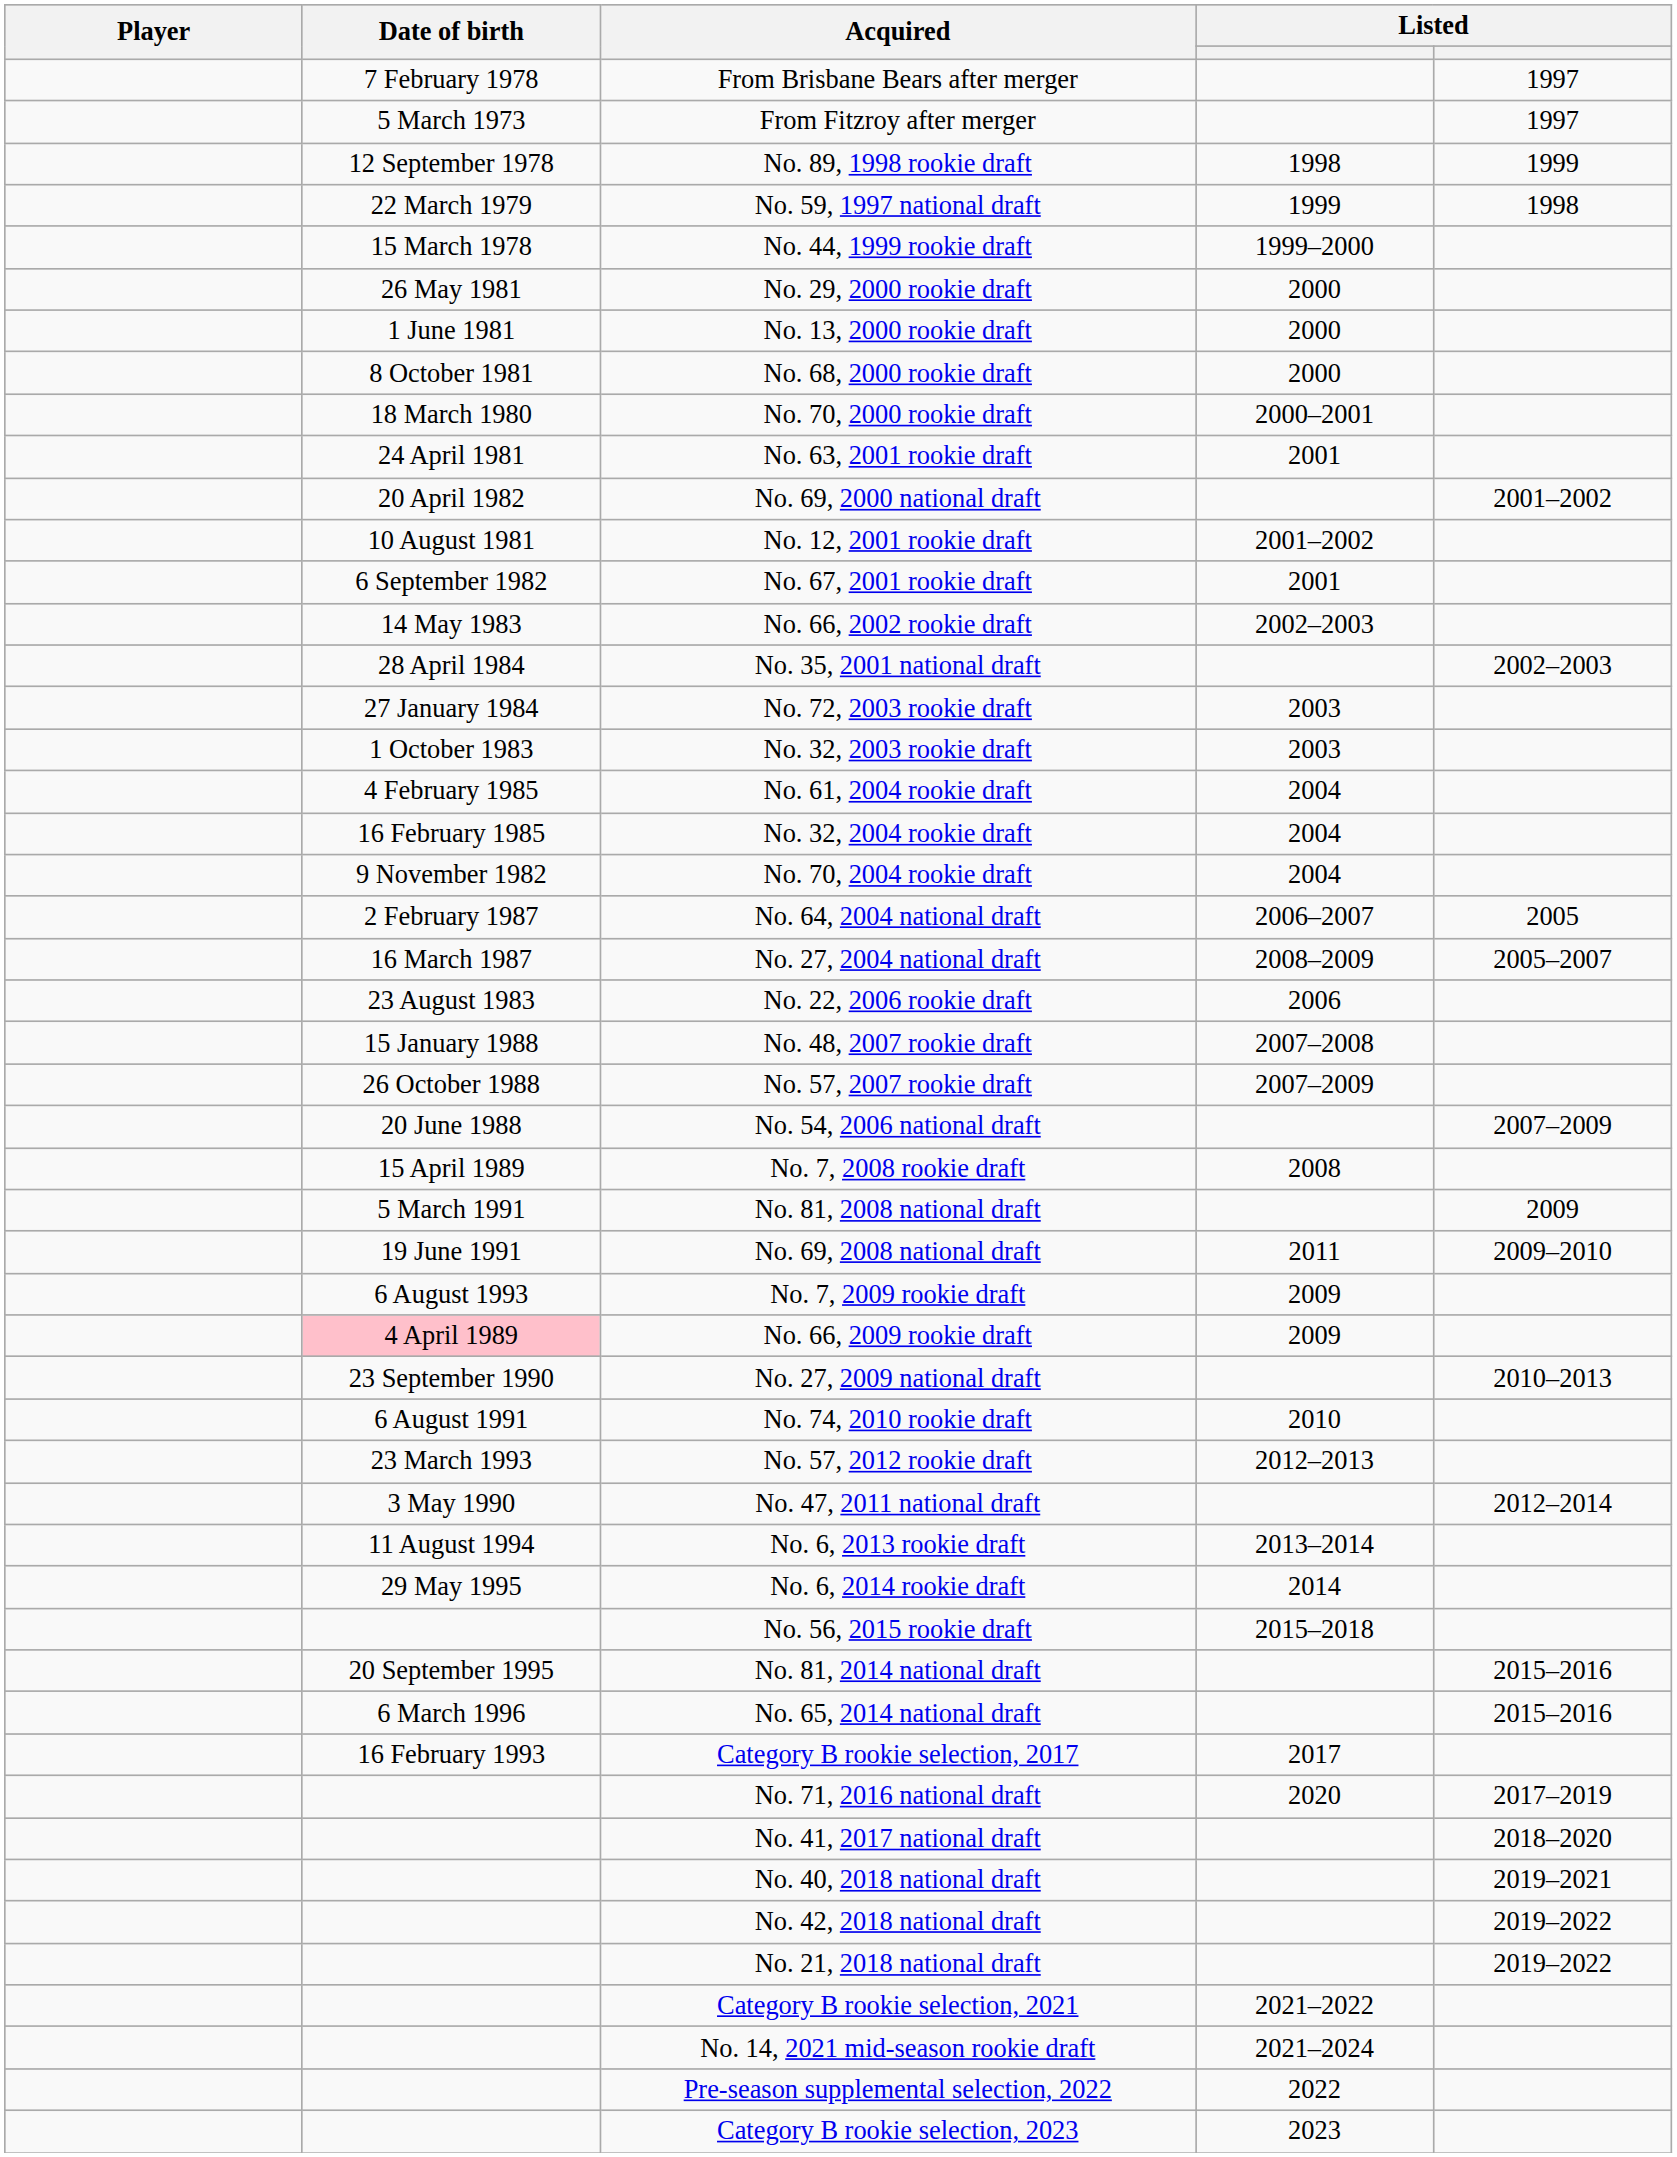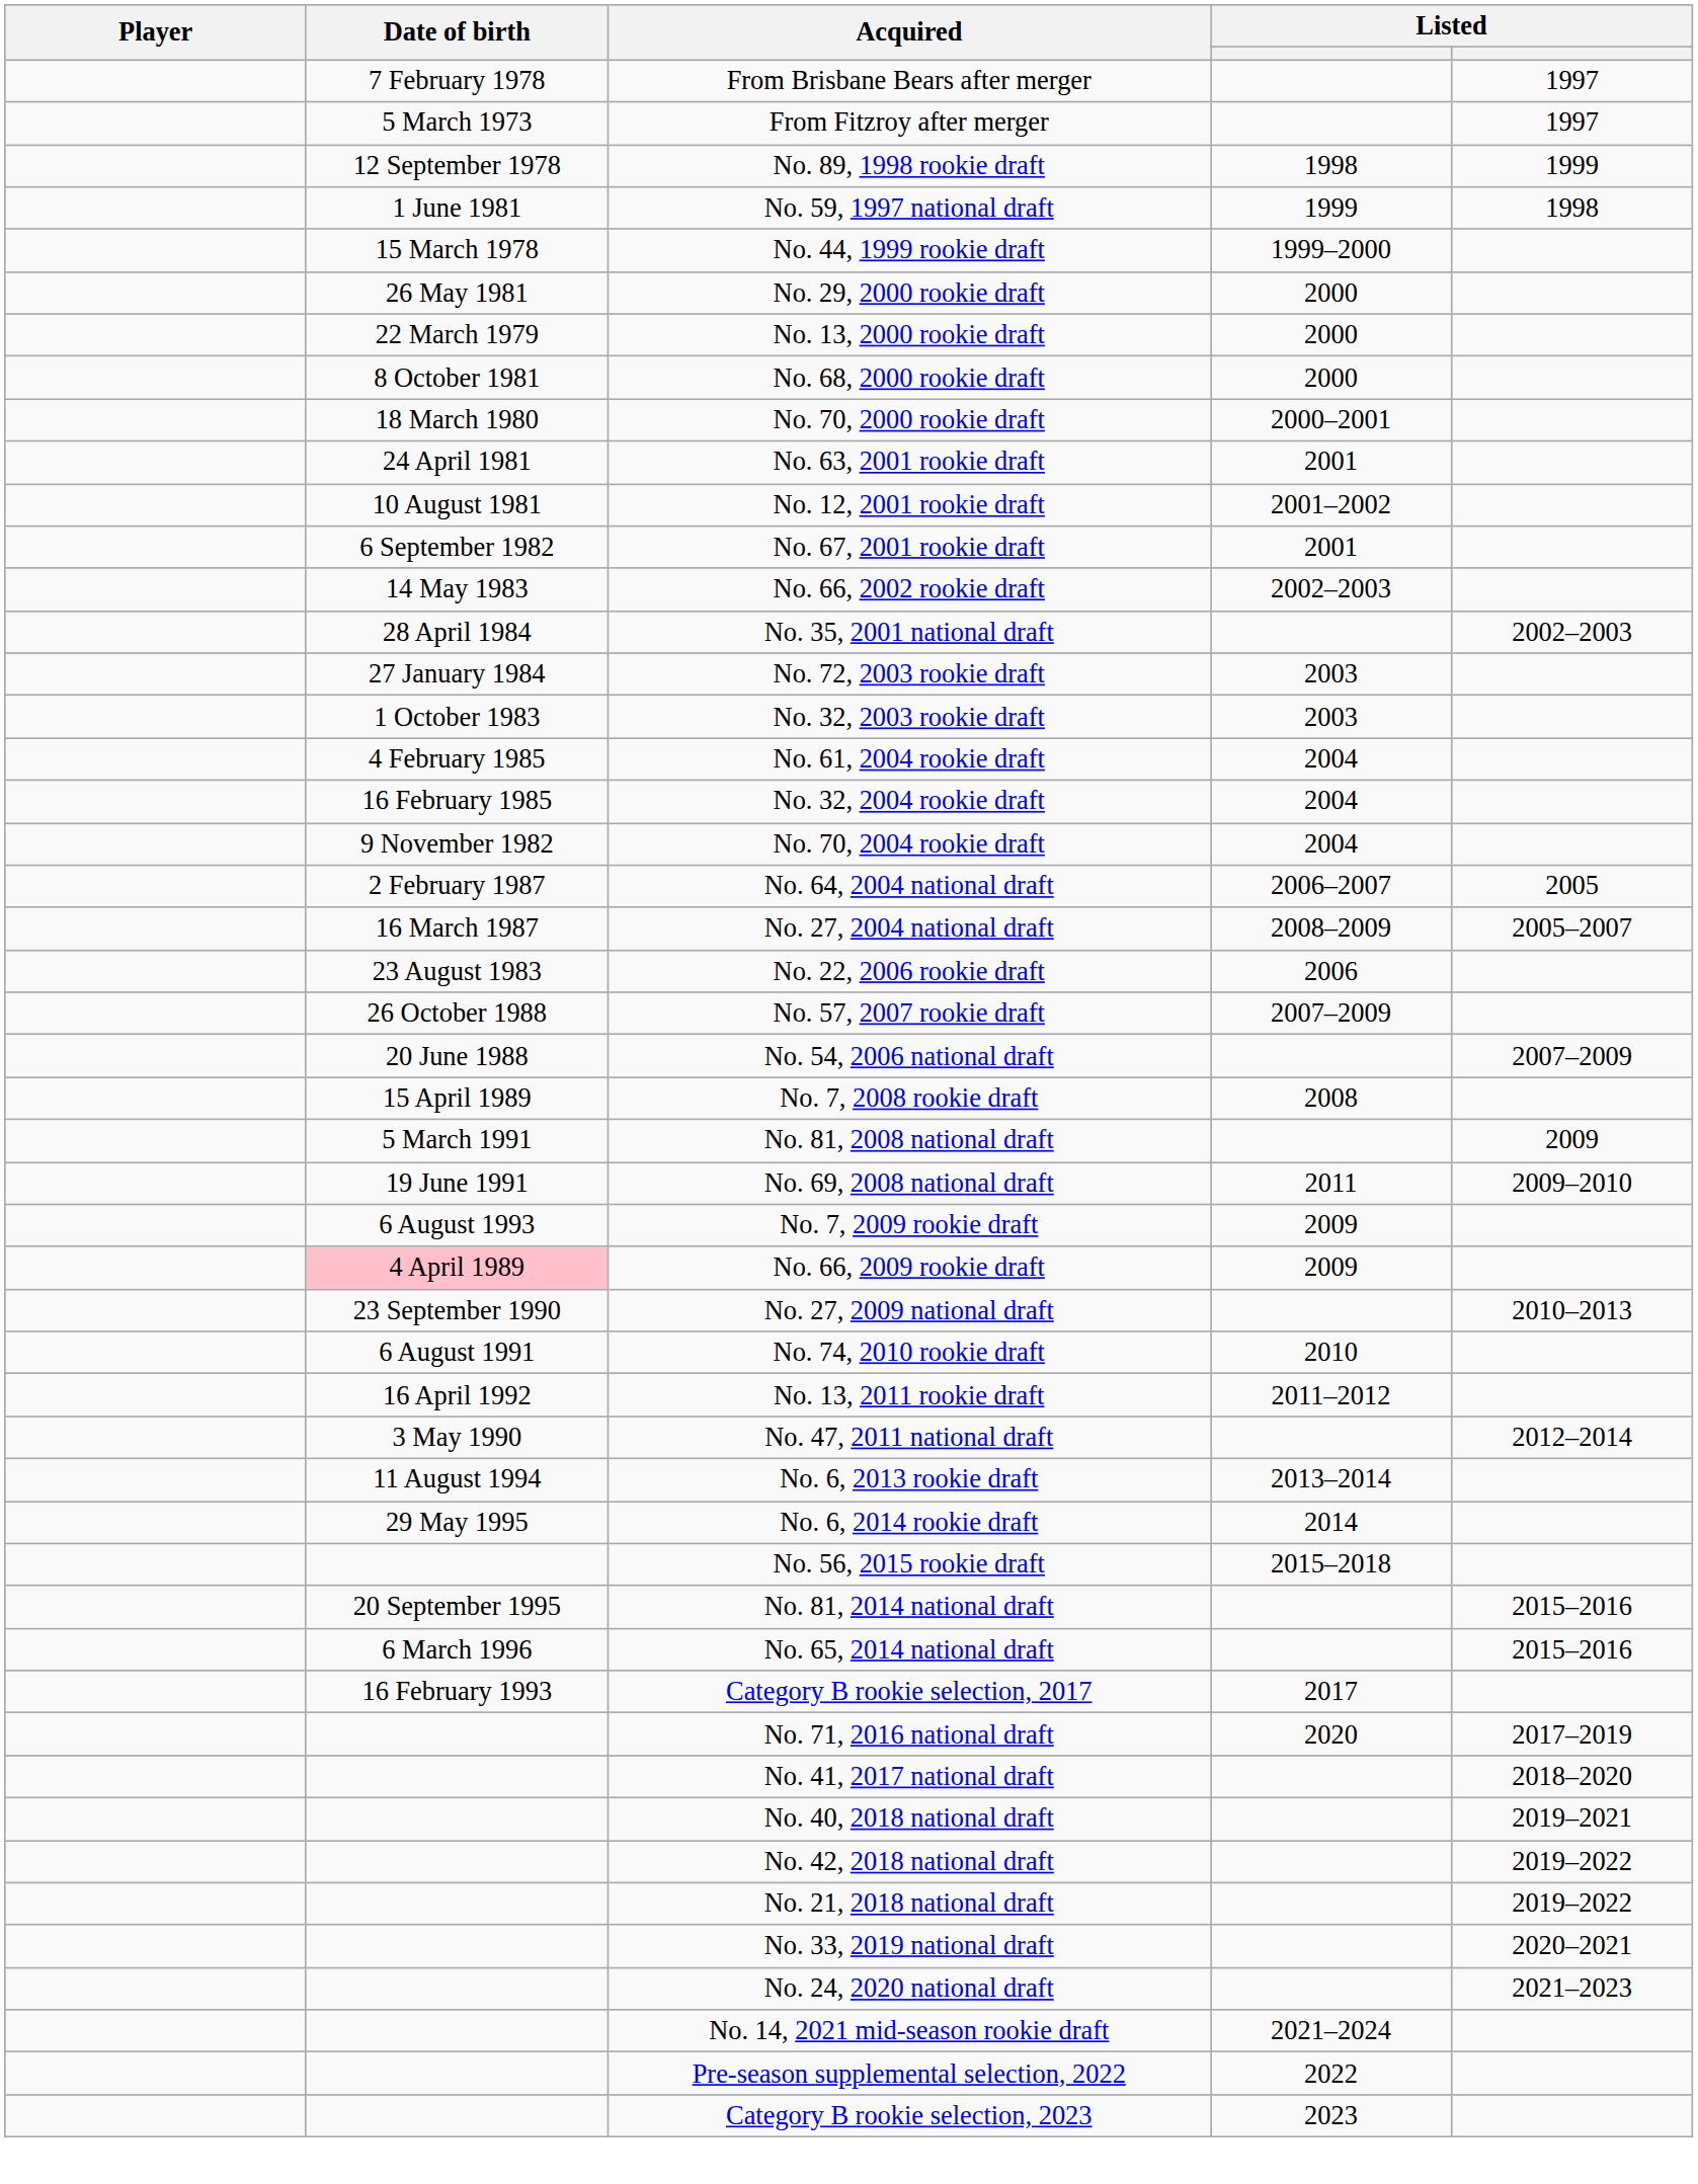 <table class="wikitable sortable" style="text-align:center; width:80%;">
 <tr>
 <th rowspan="2" style="width:10%">Player</th>
 <th rowspan="2" style="width:10%">Date of birth</th>
 <th rowspan="2" style="width:20%">Acquired</th>
 <th colspan="2" style="width:10%">Listed</th>
 </tr>
 <tr>
 <th width=8%></th>
 <th width=8%></th>
 </tr>
 <tr>
 <td style="text-align:left"></td>
 <td>7 February 1978</td>
 <td>From Brisbane Bears after merger</td>
 <td></td>
 <td>1997</td>
 </tr>
 <tr>
 <td style="text-align:left"></td>
 <td>5 March 1973</td>
 <td>From Fitzroy after merger</td>
 <td></td>
 <td>1997</td>
 </tr>
 <tr>
 <td style="text-align:left"></td>
 <td>12 September 1978</td>
 <td>No. 89, <a href='#'>1998 rookie draft</a></td>
 <td>1998</td>
 <td>1999</td>
 </tr>
 <tr>
 <td style="text-align:left"></td>
-<td>22 March 1979</td>
+<td>1 June 1981</td>
 <td>No. 59, <a href='#'>1997 national draft</a></td>
 <td>1999</td>
 <td>1998</td>
 </tr>
 <tr>
 <td style="text-align:left"></td>
 <td>15 March 1978</td>
 <td>No. 44, <a href='#'>1999 rookie draft</a></td>
 <td>1999–2000</td>
 <td></td>
 </tr>
 <tr>
 <td style="text-align:left"></td>
 <td>26 May 1981</td>
 <td>No. 29, <a href='#'>2000 rookie draft</a></td>
 <td>2000</td>
 <td></td>
 </tr>
 <tr>
 <td style="text-align:left"></td>
-<td>1 June 1981</td>
+<td>22 March 1979</td>
 <td>No. 13, <a href='#'>2000 rookie draft</a></td>
 <td>2000</td>
 <td></td>
 </tr>
 <tr>
 <td style="text-align:left"></td>
 <td>8 October 1981</td>
 <td>No. 68, <a href='#'>2000 rookie draft</a></td>
 <td>2000</td>
 <td></td>
 </tr>
 <tr>
 <td style="text-align:left"></td>
 <td>18 March 1980</td>
 <td>No. 70, <a href='#'>2000 rookie draft</a></td>
 <td>2000–2001</td>
 <td></td>
 </tr>
 <tr>
 <td style="text-align:left"></td>
 <td>24 April 1981</td>
 <td>No. 63, <a href='#'>2001 rookie draft</a></td>
 <td>2001</td>
 <td></td>
-</tr>
-<tr>
-<td style="text-align:left"></td>
-<td>20 April 1982</td>
-<td>No. 69, <a href='#'>2000 national draft</a></td>
-<td></td>
-<td>2001–2002</td>
 </tr>
 <tr>
 <td style="text-align:left"></td>
 <td>10 August 1981</td>
 <td>No. 12, <a href='#'>2001 rookie draft</a></td>
 <td>2001–2002</td>
 <td></td>
 </tr>
 <tr>
 <td style="text-align:left"></td>
 <td>6 September 1982</td>
 <td>No. 67, <a href='#'>2001 rookie draft</a></td>
 <td>2001</td>
 <td></td>
 </tr>
 <tr>
 <td style="text-align:left"></td>
 <td>14 May 1983</td>
 <td>No. 66, <a href='#'>2002 rookie draft</a></td>
 <td>2002–2003</td>
 <td></td>
 </tr>
 <tr>
 <td style="text-align:left"></td>
 <td>28 April 1984</td>
 <td>No. 35, <a href='#'>2001 national draft</a></td>
 <td></td>
 <td>2002–2003</td>
 </tr>
 <tr>
 <td style="text-align:left"></td>
 <td>27 January 1984</td>
 <td>No. 72, <a href='#'>2003 rookie draft</a></td>
 <td>2003</td>
 <td></td>
 </tr>
 <tr>
 <td style="text-align:left"></td>
 <td>1 October 1983</td>
 <td>No. 32, <a href='#'>2003 rookie draft</a></td>
 <td>2003</td>
 <td></td>
 </tr>
 <tr>
 <td style="text-align:left"></td>
 <td>4 February 1985</td>
 <td>No. 61, <a href='#'>2004 rookie draft</a></td>
 <td>2004</td>
 <td></td>
 </tr>
 <tr>
 <td style="text-align:left"></td>
 <td>16 February 1985</td>
 <td>No. 32, <a href='#'>2004 rookie draft</a></td>
 <td>2004</td>
 <td></td>
 </tr>
 <tr>
 <td style="text-align:left"></td>
 <td>9 November 1982</td>
 <td>No. 70, <a href='#'>2004 rookie draft</a></td>
 <td>2004</td>
 <td></td>
 </tr>
 <tr>
 <td style="text-align:left"></td>
 <td>2 February 1987</td>
 <td>No. 64, <a href='#'>2004 national draft</a></td>
 <td>2006–2007</td>
 <td>2005</td>
 </tr>
 <tr>
 <td style="text-align:left"></td>
 <td>16 March 1987</td>
 <td>No. 27, <a href='#'>2004 national draft</a></td>
 <td>2008–2009</td>
 <td>2005–2007</td>
 </tr>
 <tr>
 <td style="text-align:left"></td>
 <td>23 August 1983</td>
 <td>No. 22, <a href='#'>2006 rookie draft</a></td>
 <td>2006</td>
 <td></td>
 </tr>
 <tr>
 <td style="text-align:left"></td>
-<td>15 January 1988</td>
-<td>No. 48, <a href='#'>2007 rookie draft</a></td>
-<td>2007–2008</td>
-<td></td>
-</tr>
-<tr>
-<td style="text-align:left"></td>
 <td>26 October 1988</td>
 <td>No. 57, <a href='#'>2007 rookie draft</a></td>
 <td>2007–2009</td>
 <td></td>
 </tr>
 <tr>
 <td style="text-align:left"></td>
 <td>20 June 1988</td>
 <td>No. 54, <a href='#'>2006 national draft</a></td>
 <td></td>
 <td>2007–2009</td>
 </tr>
 <tr>
 <td style="text-align:left"></td>
 <td>15 April 1989</td>
 <td>No. 7, <a href='#'>2008 rookie draft</a></td>
 <td>2008</td>
 <td></td>
 </tr>
 <tr>
 <td style="text-align:left"></td>
 <td>5 March 1991</td>
 <td>No. 81, <a href='#'>2008 national draft</a></td>
 <td></td>
 <td>2009</td>
 </tr>
 <tr>
 <td style="text-align:left"></td>
 <td>19 June 1991</td>
 <td>No. 69, <a href='#'>2008 national draft</a></td>
 <td>2011</td>
 <td>2009–2010</td>
 </tr>
 <tr>
 <td style="text-align:left"></td>
 <td>6 August 1993</td>
 <td>No. 7, <a href='#'>2009 rookie draft</a></td>
 <td>2009</td>
 <td></td>
 </tr>
 <tr>
 <td style="text-align:left"></td>
 <td style="background: pink;">4 April 1989</td>
 <td>No. 66, <a href='#'>2009 rookie draft</a></td>
 <td>2009</td>
 <td></td>
 </tr>
 <tr>
 <td style="text-align:left"></td>
 <td>23 September 1990</td>
 <td>No. 27, <a href='#'>2009 national draft</a></td>
 <td></td>
 <td>2010–2013</td>
 </tr>
 <tr>
 <td style="text-align:left"></td>
 <td>6 August 1991</td>
 <td>No. 74, <a href='#'>2010 rookie draft</a></td>
 <td>2010</td>
 <td></td>
 </tr>
 <tr>
 <td style="text-align:left"></td>
-<td>23 March 1993</td>
-<td>No. 57, <a href='#'>2012 rookie draft</a></td>
-<td>2012–2013</td>
+<td>16 April 1992</td>
+<td>No. 13, <a href='#'>2011 rookie draft</a></td>
+<td>2011–2012</td>
 <td></td>
 </tr>
 <tr>
 <td style="text-align:left"></td>
 <td>3 May 1990</td>
 <td>No. 47, <a href='#'>2011 national draft</a></td>
 <td></td>
 <td>2012–2014</td>
 </tr>
 <tr>
 <td style="text-align:left"></td>
 <td>11 August 1994</td>
 <td>No. 6, <a href='#'>2013 rookie draft</a></td>
 <td>2013–2014</td>
 <td></td>
 </tr>
 <tr>
 <td style="text-align:left"></td>
 <td>29 May 1995</td>
 <td>No. 6, <a href='#'>2014 rookie draft</a></td>
 <td>2014</td>
 <td></td>
 </tr>
 <tr>
 <td style="text-align:left"></td>
 <td></td>
 <td>No. 56, <a href='#'>2015 rookie draft</a></td>
 <td>2015–2018</td>
 <td></td>
 </tr>
 <tr>
 <td style="text-align:left"></td>
 <td>20 September 1995</td>
 <td>No. 81, <a href='#'>2014 national draft</a></td>
 <td></td>
 <td>2015–2016</td>
 </tr>
 <tr>
 <td style="text-align:left"></td>
 <td>6 March 1996</td>
 <td>No. 65, <a href='#'>2014 national draft</a></td>
 <td></td>
 <td>2015–2016</td>
 </tr>
 <tr>
 <td style="text-align:left"></td>
 <td>16 February 1993</td>
 <td><a href='#'>Category B rookie selection, 2017</a></td>
 <td>2017</td>
 <td></td>
 </tr>
 <tr>
 <td style="text-align:left"></td>
 <td></td>
 <td>No. 71, <a href='#'>2016 national draft</a></td>
 <td>2020</td>
 <td>2017–2019</td>
 </tr>
 <tr>
 <td style="text-align:left"></td>
 <td></td>
 <td>No. 41, <a href='#'>2017 national draft</a></td>
 <td></td>
 <td>2018–2020</td>
 </tr>
 <tr>
 <td style="text-align:left"></td>
 <td></td>
 <td>No. 40, <a href='#'>2018 national draft</a></td>
 <td></td>
 <td>2019–2021</td>
 </tr>
 <tr>
 <td style="text-align:left"></td>
 <td></td>
 <td>No. 42, <a href='#'>2018 national draft</a></td>
 <td></td>
 <td>2019–2022</td>
 </tr>
 <tr>
 <td style="text-align:left"></td>
 <td></td>
 <td>No. 21, <a href='#'>2018 national draft</a></td>
 <td></td>
 <td>2019–2022</td>
 </tr>
 <tr>
 <td style="text-align:left"></td>
 <td></td>
-<td><a href='#'>Category B rookie selection, 2021</a></td>
-<td>2021–2022</td>
+<td>No. 33, <a href='#'>2019 national draft</a></td>
 <td></td>
+<td>2020–2021</td>
+</tr>
+<tr>
+<td style="text-align:left"></td>
+<td></td>
+<td>No. 24, <a href='#'>2020 national draft</a></td>
+<td></td>
+<td>2021–2023</td>
 </tr>
 <tr>
 <td style="text-align:left"></td>
 <td></td>
 <td>No. 14, <a href='#'>2021 mid-season rookie draft</a></td>
 <td>2021–2024</td>
 <td></td>
 </tr>
 <tr>
 <td style="text-align:left"></td>
 <td></td>
 <td><a href='#'>Pre-season supplemental selection, 2022</a></td>
 <td>2022</td>
 <td></td>
 </tr>
 <tr>
 <td style="text-align:left"></td>
 <td></td>
 <td><a href='#'>Category B rookie selection, 2023</a></td>
 <td>2023</td>
 <td></td>
 </tr>
 </table>
